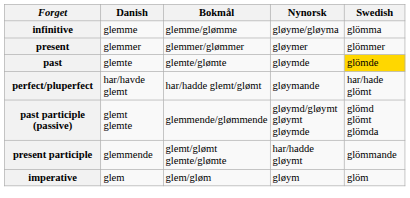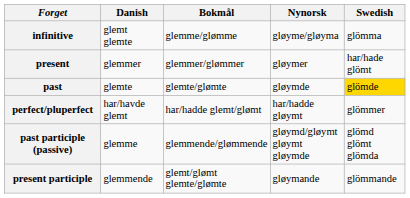 <table class="wikitable">
 <tr>
 <th><em>Forget</em></th>
 <th>Danish</th>
 <th>Bokmål</th>
 <th>Nynorsk</th>
 <th>Swedish</th>
 </tr>
 <tr>
 <th>infinitive</th>
-<td>glemme</td>
+<td>glemt<br>glemte</td>
 <td>glemme/glømme</td>
 <td>gløyme/gløyma</td>
 <td>glömma</td>
 </tr>
 <tr>
 <th>present</th>
 <td>glemmer</td>
 <td>glemmer/glømmer</td>
 <td>gløymer</td>
-<td>glömmer</td>
+<td>har/hade glömt</td>
 </tr>
 <tr>
 <th>past</th>
 <td>glemte</td>
 <td>glemte/glømte</td>
 <td>gløymde</td>
 <td style="background: gold;">glömde</td>
 </tr>
 <tr>
 <th>perfect/pluperfect</th>
 <td>har/havde glemt</td>
 <td>har/hadde glemt/glømt</td>
-<td>gløymande</td>
-<td>har/hade glömt</td>
+<td>har/hadde gløymt</td>
+<td>glömmer</td>
 </tr>
 <tr>
 <th>past participle (passive)</th>
-<td>glemt<br>glemte</td>
+<td>glemme</td>
 <td>glemmende/glømmende</td>
 <td>gløymd/gløymt<br>gløymt<br>gløymde</td>
 <td>glömd<br>glömt<br>glömda</td>
 </tr>
 <tr>
 <th>present participle</th>
 <td>glemmende</td>
 <td>glemt/glømt<br>glemte/glømte</td>
-<td>har/hadde gløymt</td>
+<td>gløymande</td>
 <td>glömmande</td>
 </tr>
-<tr>
-<th>imperative</th>
-<td>glem</td>
-<td>glem/gløm</td>
-<td>gløym</td>
-<td>glöm</td>
-</tr>
 </table>
